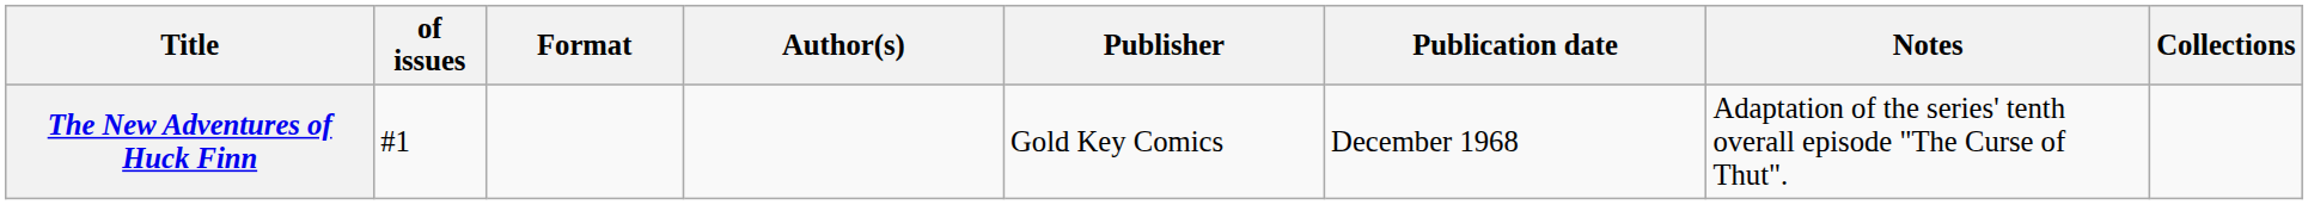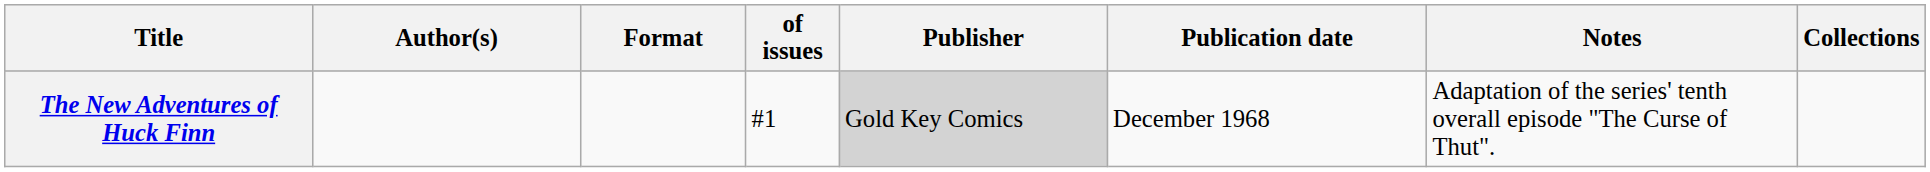 <table class="wikitable">
 <tr>
 <th>Title</th>
+<th style="width:125pt">Author(s)</th>
+<th style="width:75pt">Format</th>
 <th style="width:40pt"> of issues</th>
-<th style="width:75pt">Format</th>
-<th style="width:125pt">Author(s)</th>
 <th style="width:125pt">Publisher</th>
 <th style="width:150pt">Publication date</th>
 <th style="width:175pt">Notes</th>
 <th>Collections</th>
 </tr>
 <tr>
 <th><em><a href='#'>The New Adventures of Huck Finn</a></em></th>
-<td>#1</td>
 <td></td>
 <td></td>
-<td>Gold Key Comics</td>
+<td>#1</td>
+<td style="background: lightgrey;">Gold Key Comics</td>
 <td>December 1968</td>
 <td>Adaptation of the series' tenth overall episode "The Curse of Thut".</td>
 <td></td>
 </tr>
 </table>
